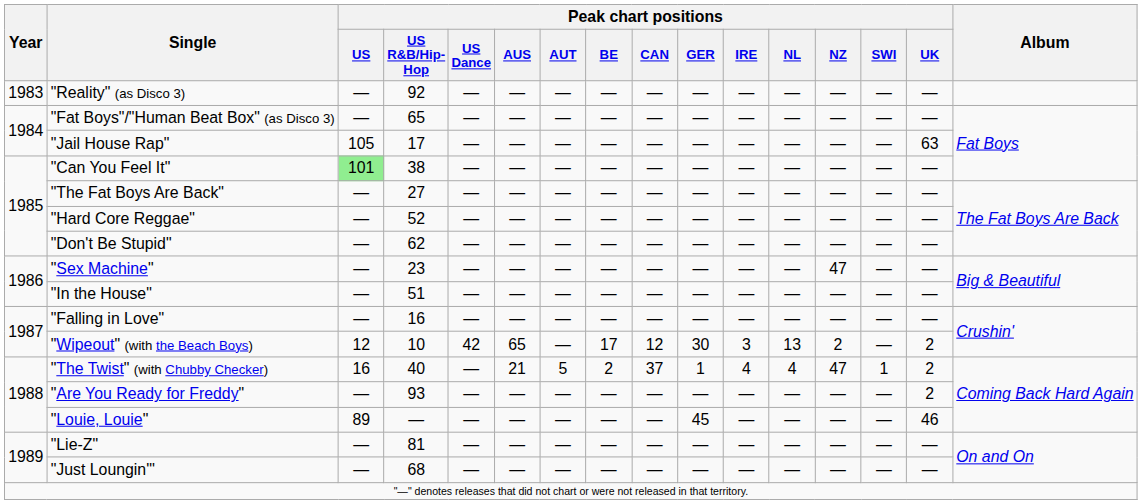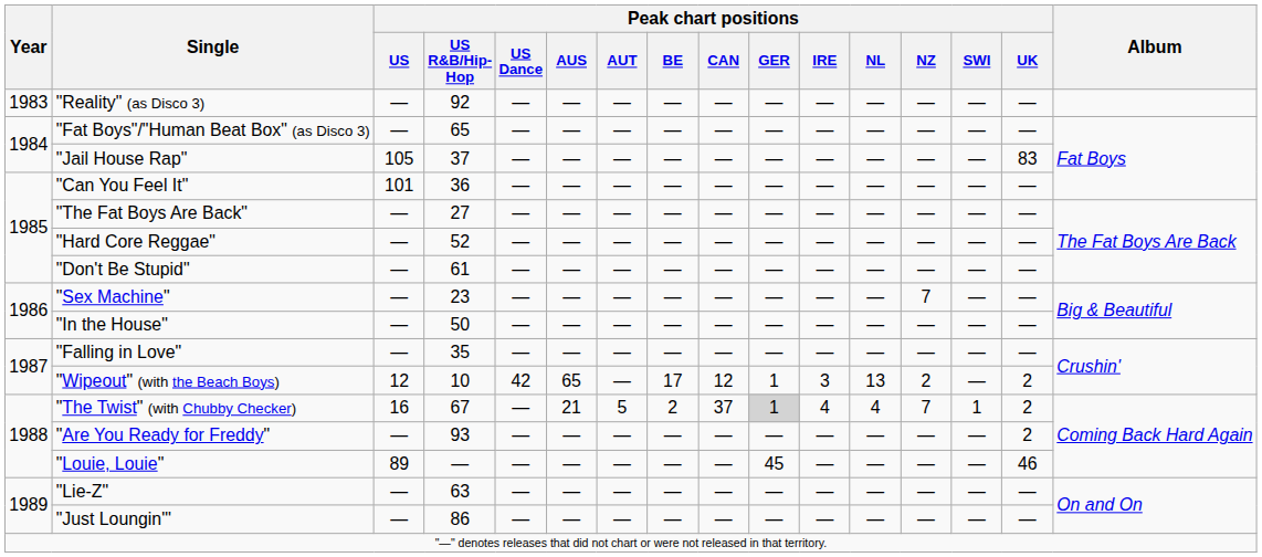 <table class="wikitable" style="text-align:center;">
 <tr>
 <th rowspan="2">Year</th>
 <th rowspan="2">Single</th>
 <th colspan="13">Peak chart positions</th>
 <th rowspan="2">Album</th>
 </tr>
 <tr style="font-size:smaller;">
 <th style="width:40px;"><a href='#'>US</a><br></th>
 <th style="width:40px;"><a href='#'>US <br>R&B/Hip-Hop</a><br></th>
 <th style="width:40px;"><a href='#'>US<br>Dance</a><br></th>
 <th style="width:40px;"><a href='#'>AUS</a><br></th>
 <th style="width:40px;"><a href='#'>AUT</a><br></th>
 <th style="width:40px;"><a href='#'>BE</a><br></th>
 <th style="width:40px;"><a href='#'>CAN</a><br></th>
 <th style="width:40px;"><a href='#'>GER</a><br></th>
 <th style="width:40px;"><a href='#'>IRE</a><br></th>
 <th style="width:40px;"><a href='#'>NL</a><br></th>
 <th style="width:40px;"><a href='#'>NZ</a><br></th>
 <th style="width:40px;"><a href='#'>SWI</a><br></th>
 <th style="width:40px;"><a href='#'>UK</a><br></th>
 </tr>
 <tr>
 <td>1983</td>
 <td style="text-align:left;">"Reality" <small>(as Disco 3)</small></td>
 <td>—</td>
 <td>92</td>
 <td>—</td>
 <td>—</td>
 <td>—</td>
 <td>—</td>
 <td>—</td>
 <td>—</td>
 <td>—</td>
 <td>—</td>
 <td>—</td>
 <td>—</td>
 <td>—</td>
 <td></td>
 </tr>
 <tr>
 <td rowspan="2">1984</td>
 <td style="text-align:left;">"Fat Boys"/"Human Beat Box" <small>(as Disco 3)</small></td>
 <td>—</td>
 <td>65</td>
 <td>—</td>
 <td>—</td>
 <td>—</td>
 <td>—</td>
 <td>—</td>
 <td>—</td>
 <td>—</td>
 <td>—</td>
 <td>—</td>
 <td>—</td>
 <td>—</td>
 <td rowspan="3" style="text-align:left;"><em><a href='#'>Fat Boys</a></em></td>
 </tr>
 <tr>
 <td style="text-align:left;">"Jail House Rap"</td>
 <td>105</td>
-<td>17</td>
+<td>37</td>
 <td>—</td>
 <td>—</td>
 <td>—</td>
 <td>—</td>
 <td>—</td>
 <td>—</td>
 <td>—</td>
 <td>—</td>
 <td>—</td>
 <td>—</td>
-<td>63</td>
+<td>83</td>
 </tr>
 <tr>
 <td rowspan="4">1985</td>
 <td style="text-align:left;">"Can You Feel It"</td>
-<td style="background: lightgreen;">101</td>
-<td>38</td>
+<td>101</td>
+<td>36</td>
 <td>—</td>
 <td>—</td>
 <td>—</td>
 <td>—</td>
 <td>—</td>
 <td>—</td>
 <td>—</td>
 <td>—</td>
 <td>—</td>
 <td>—</td>
 <td>—</td>
 </tr>
 <tr>
 <td style="text-align:left;">"The Fat Boys Are Back"</td>
 <td>—</td>
 <td>27</td>
 <td>—</td>
 <td>—</td>
 <td>—</td>
 <td>—</td>
 <td>—</td>
 <td>—</td>
 <td>—</td>
 <td>—</td>
 <td>—</td>
 <td>—</td>
 <td>—</td>
 <td rowspan="3" style="text-align:left;"><em><a href='#'>The Fat Boys Are Back</a></em></td>
 </tr>
 <tr>
 <td style="text-align:left;">"Hard Core Reggae"</td>
 <td>—</td>
 <td>52</td>
 <td>—</td>
 <td>—</td>
 <td>—</td>
 <td>—</td>
 <td>—</td>
 <td>—</td>
 <td>—</td>
 <td>—</td>
 <td>—</td>
 <td>—</td>
 <td>—</td>
 </tr>
 <tr>
 <td style="text-align:left;">"Don't Be Stupid"</td>
 <td>—</td>
-<td>62</td>
+<td>61</td>
 <td>—</td>
 <td>—</td>
 <td>—</td>
 <td>—</td>
 <td>—</td>
 <td>—</td>
 <td>—</td>
 <td>—</td>
 <td>—</td>
 <td>—</td>
 <td>—</td>
 </tr>
 <tr>
 <td rowspan="2">1986</td>
 <td style="text-align:left;">"<a href='#'>Sex Machine</a>"</td>
 <td>—</td>
 <td>23</td>
 <td>—</td>
 <td>—</td>
 <td>—</td>
 <td>—</td>
 <td>—</td>
 <td>—</td>
 <td>—</td>
 <td>—</td>
-<td>47</td>
+<td>7</td>
 <td>—</td>
 <td>—</td>
 <td rowspan="2" style="text-align:left;"><em><a href='#'>Big & Beautiful</a></em></td>
 </tr>
 <tr>
 <td style="text-align:left;">"In the House"</td>
 <td>—</td>
-<td>51</td>
+<td>50</td>
 <td>—</td>
 <td>—</td>
 <td>—</td>
 <td>—</td>
 <td>—</td>
 <td>—</td>
 <td>—</td>
 <td>—</td>
 <td>—</td>
 <td>—</td>
 <td>—</td>
 </tr>
 <tr>
 <td rowspan="2">1987</td>
 <td style="text-align:left;">"Falling in Love"</td>
 <td>—</td>
-<td>16</td>
+<td>35</td>
 <td>—</td>
 <td>—</td>
 <td>—</td>
 <td>—</td>
 <td>—</td>
 <td>—</td>
 <td>—</td>
 <td>—</td>
 <td>—</td>
 <td>—</td>
 <td>—</td>
 <td rowspan="2" style="text-align:left;"><em><a href='#'>Crushin'</a></em></td>
 </tr>
 <tr>
 <td style="text-align:left;">"<a href='#'>Wipeout</a>" <small>(with <a href='#'>the Beach Boys</a>)</small></td>
 <td>12</td>
 <td>10</td>
 <td>42</td>
 <td>65</td>
 <td>—</td>
 <td>17</td>
 <td>12</td>
-<td>30</td>
+<td>1</td>
 <td>3</td>
 <td>13</td>
 <td>2</td>
 <td>—</td>
 <td>2</td>
 </tr>
 <tr>
 <td rowspan="3">1988</td>
 <td style="text-align:left;">"<a href='#'>The Twist</a>" <small>(with <a href='#'>Chubby Checker</a>)</small></td>
 <td>16</td>
-<td>40</td>
+<td>67</td>
 <td>—</td>
 <td>21</td>
 <td>5</td>
 <td>2</td>
 <td>37</td>
-<td>1</td>
+<td style="background: lightgrey;">1</td>
 <td>4</td>
 <td>4</td>
-<td>47</td>
+<td>7</td>
 <td>1</td>
 <td>2</td>
 <td rowspan="3" style="text-align:left;"><em><a href='#'>Coming Back Hard Again</a></em></td>
 </tr>
 <tr>
 <td style="text-align:left;">"<a href='#'>Are You Ready for Freddy</a>"</td>
 <td>—</td>
 <td>93</td>
 <td>—</td>
 <td>—</td>
 <td>—</td>
 <td>—</td>
 <td>—</td>
 <td>—</td>
 <td>—</td>
 <td>—</td>
 <td>—</td>
 <td>—</td>
 <td>2</td>
 </tr>
 <tr>
 <td style="text-align:left;">"<a href='#'>Louie, Louie</a>"</td>
 <td>89</td>
 <td>—</td>
 <td>—</td>
 <td>—</td>
 <td>—</td>
 <td>—</td>
 <td>—</td>
 <td>45</td>
 <td>—</td>
 <td>—</td>
 <td>—</td>
 <td>—</td>
 <td>46</td>
 </tr>
 <tr>
 <td rowspan="2">1989</td>
 <td style="text-align:left;">"Lie-Z"</td>
 <td>—</td>
-<td>81</td>
+<td>63</td>
 <td>—</td>
 <td>—</td>
 <td>—</td>
 <td>—</td>
 <td>—</td>
 <td>—</td>
 <td>—</td>
 <td>—</td>
 <td>—</td>
 <td>—</td>
 <td>—</td>
 <td rowspan="2" style="text-align:left;"><em><a href='#'>On and On</a></em></td>
 </tr>
 <tr>
 <td style="text-align:left;">"Just Loungin'"</td>
 <td>—</td>
-<td>68</td>
+<td>86</td>
 <td>—</td>
 <td>—</td>
 <td>—</td>
 <td>—</td>
 <td>—</td>
 <td>—</td>
 <td>—</td>
 <td>—</td>
 <td>—</td>
 <td>—</td>
 <td>—</td>
 </tr>
 <tr>
 <td colspan="16" style="font-size:8pt">"—" denotes releases that did not chart or were not released in that territory.</td>
 </tr>
 </table>
